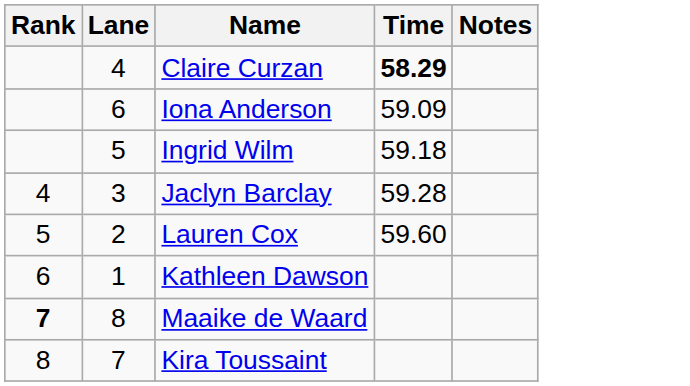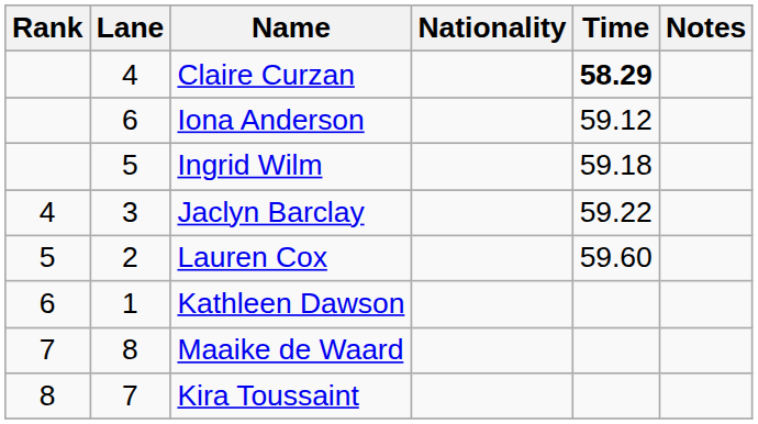 <table class="wikitable sortable" style="text-align:center">
 <tr>
 <th>Rank</th>
 <th>Lane</th>
 <th>Name</th>
+<th>Nationality</th>
 <th>Time</th>
 <th>Notes</th>
 </tr>
 <tr>
 <td></td>
 <td>4</td>
 <td align=left><a href='#'>Claire Curzan</a></td>
+<td align=left></td>
 <td><strong>58.29</strong></td>
 <td></td>
 </tr>
 <tr>
 <td></td>
 <td>6</td>
 <td align=left><a href='#'>Iona Anderson</a></td>
-<td>59.09</td>
+<td align=left></td>
+<td>59.12</td>
 <td></td>
 </tr>
 <tr>
 <td></td>
 <td>5</td>
 <td align=left><a href='#'>Ingrid Wilm</a></td>
+<td align=left></td>
 <td>59.18</td>
 <td></td>
 </tr>
 <tr>
 <td>4</td>
 <td>3</td>
 <td align=left><a href='#'>Jaclyn Barclay</a></td>
-<td>59.28</td>
+<td align=left></td>
+<td>59.22</td>
 <td></td>
 </tr>
 <tr>
 <td>5</td>
 <td>2</td>
 <td align=left><a href='#'>Lauren Cox</a></td>
+<td align=left></td>
 <td>59.60</td>
 <td></td>
 </tr>
 <tr>
 <td>6</td>
 <td>1</td>
 <td align=left><a href='#'>Kathleen Dawson</a></td>
+<td align=left></td>
 <td></td>
 <td></td>
 </tr>
 <tr>
-<td><strong>7</strong></td>
+<td>7</td>
 <td>8</td>
 <td align=left><a href='#'>Maaike de Waard</a></td>
+<td align=left></td>
 <td></td>
 <td></td>
 </tr>
 <tr>
 <td>8</td>
 <td>7</td>
 <td align=left><a href='#'>Kira Toussaint</a></td>
+<td align=left></td>
 <td></td>
 <td></td>
 </tr>
 </table>
